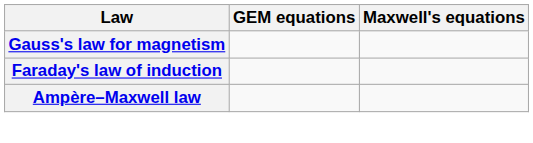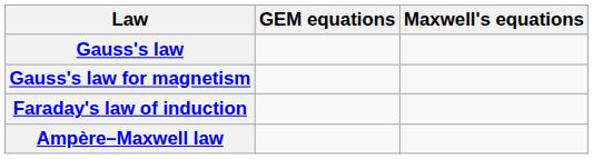 <table class="wikitable plainrowheaders">
 <tr>
 <th scope="col">Law</th>
 <th scope="col">GEM equations</th>
 <th scope="col">Maxwell's equations</th>
+</tr>
+<tr>
+<th scope="row"><a href='#'>Gauss's law</a></th>
+<td></td>
+<td></td>
 </tr>
 <tr>
 <th scope="row"><a href='#'>Gauss's law for magnetism</a></th>
 <td></td>
 <td></td>
 </tr>
 <tr>
 <th scope="row"><a href='#'>Faraday's law of induction</a></th>
 <td></td>
 <td></td>
 </tr>
 <tr>
 <th scope="row"><a href='#'>Ampère–Maxwell law</a></th>
 <td></td>
 <td></td>
 </tr>
 </table>
